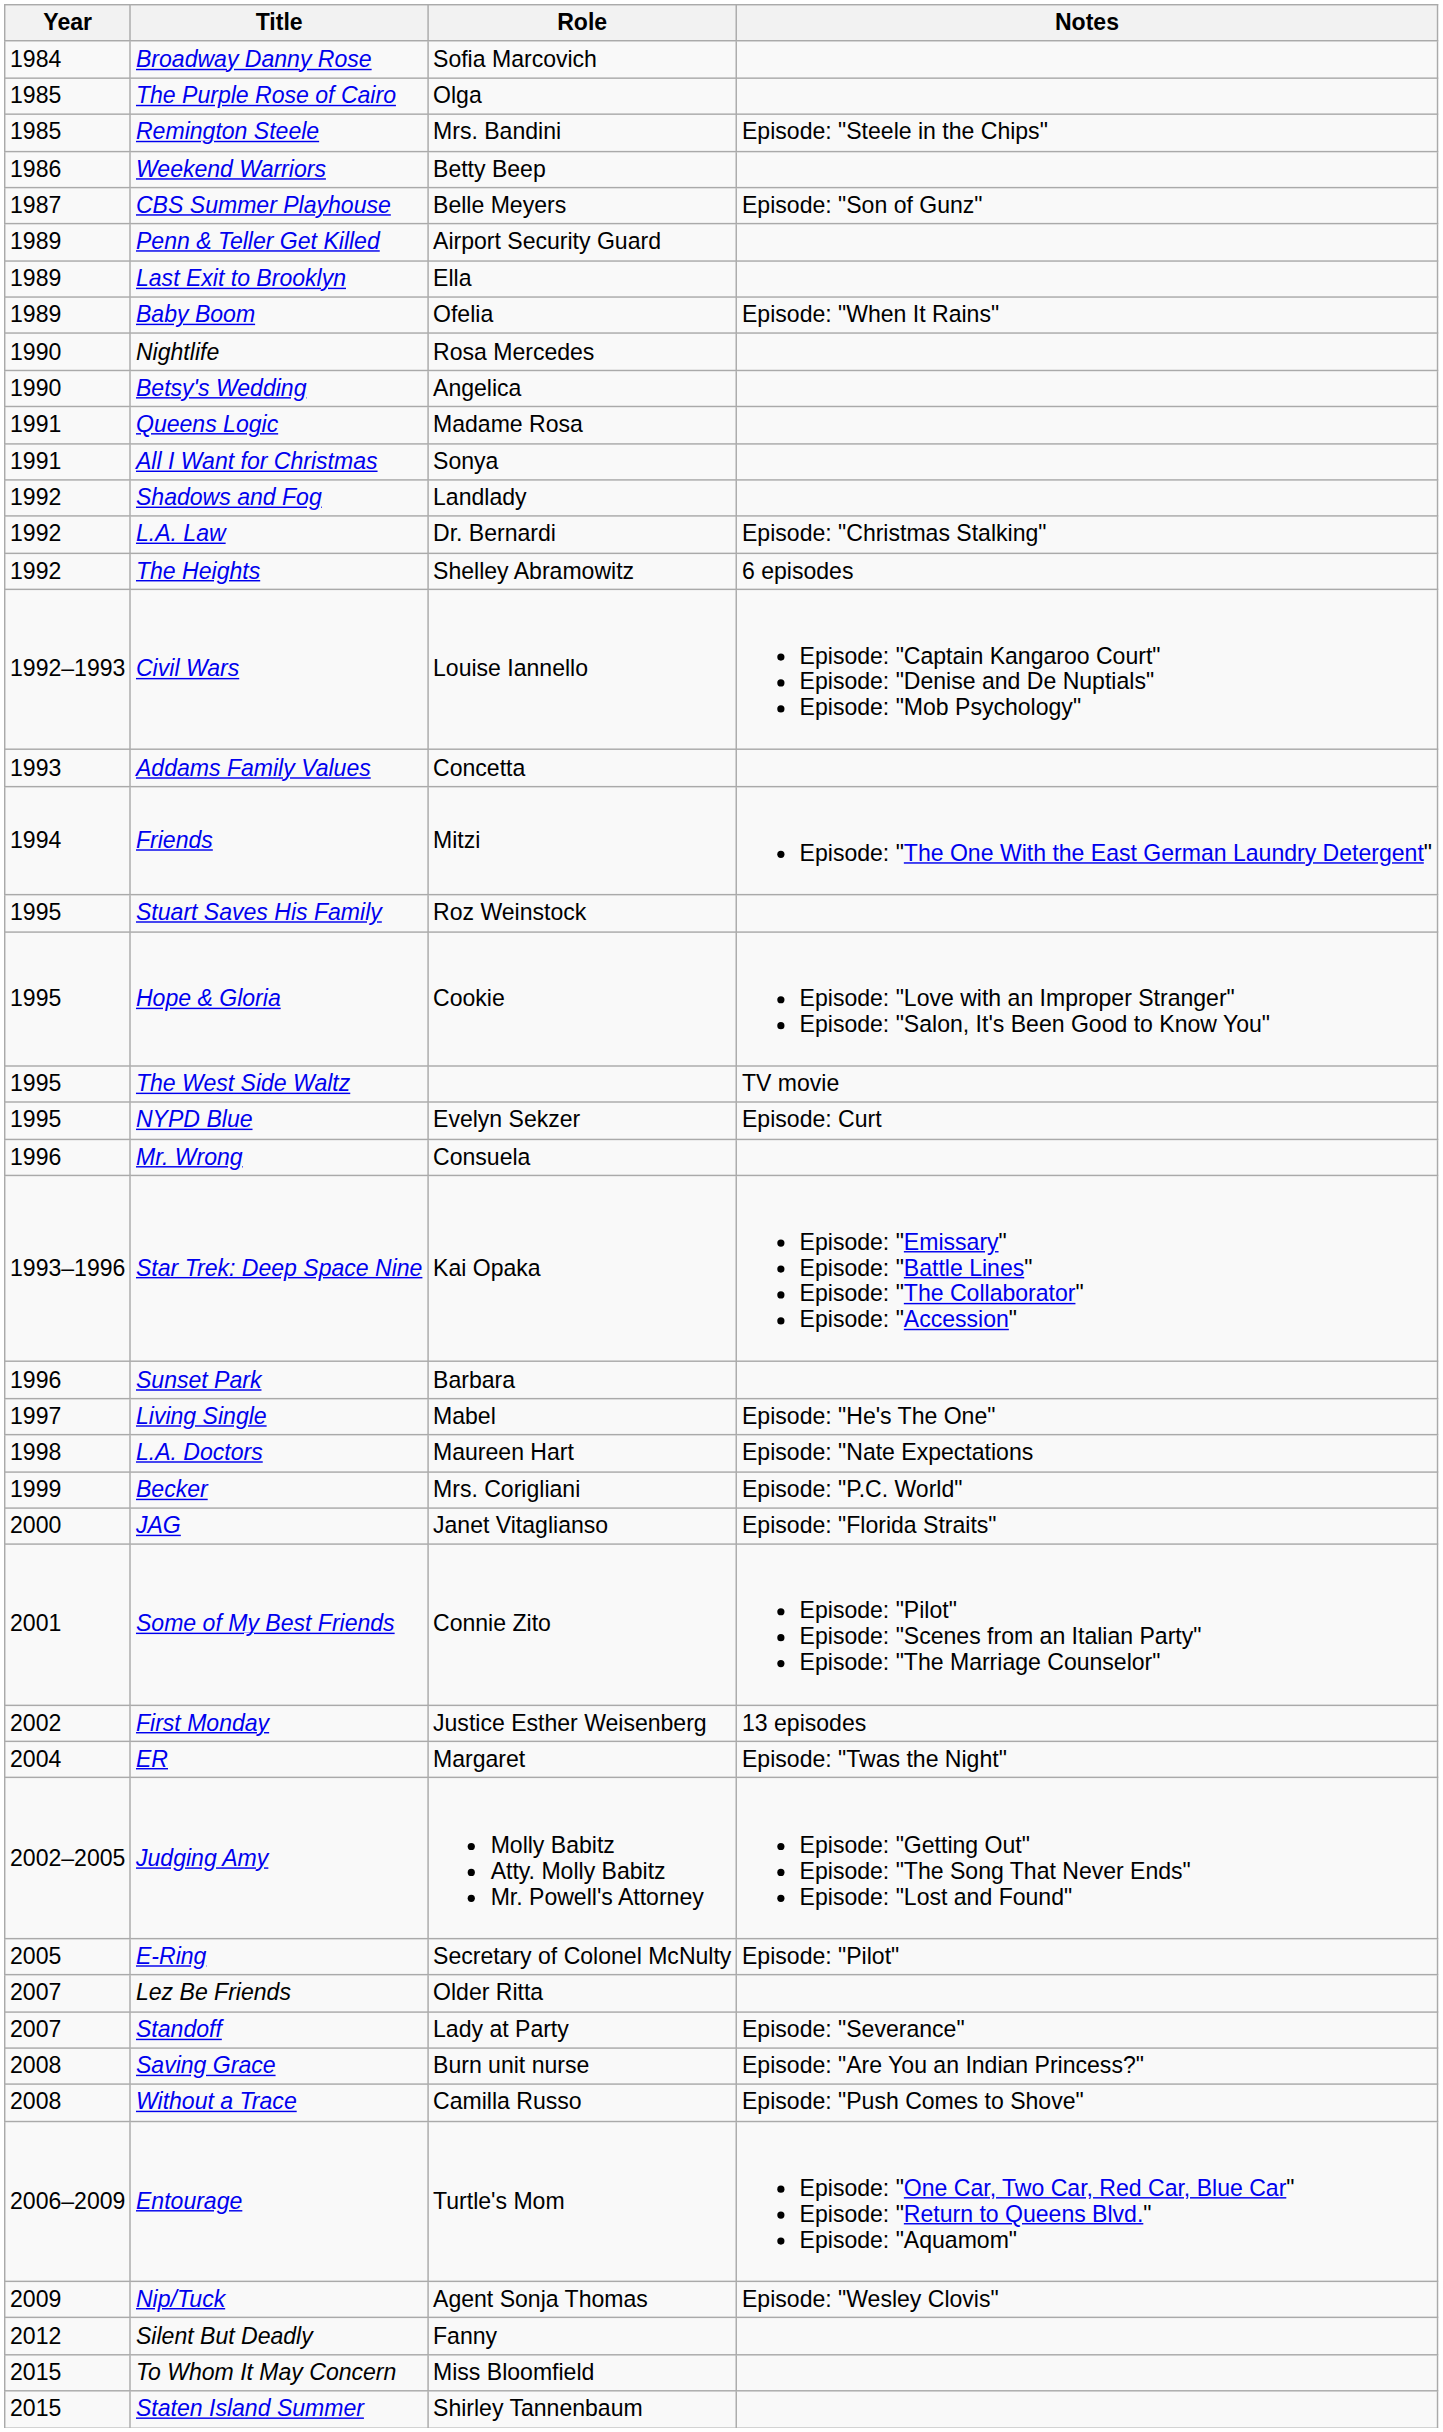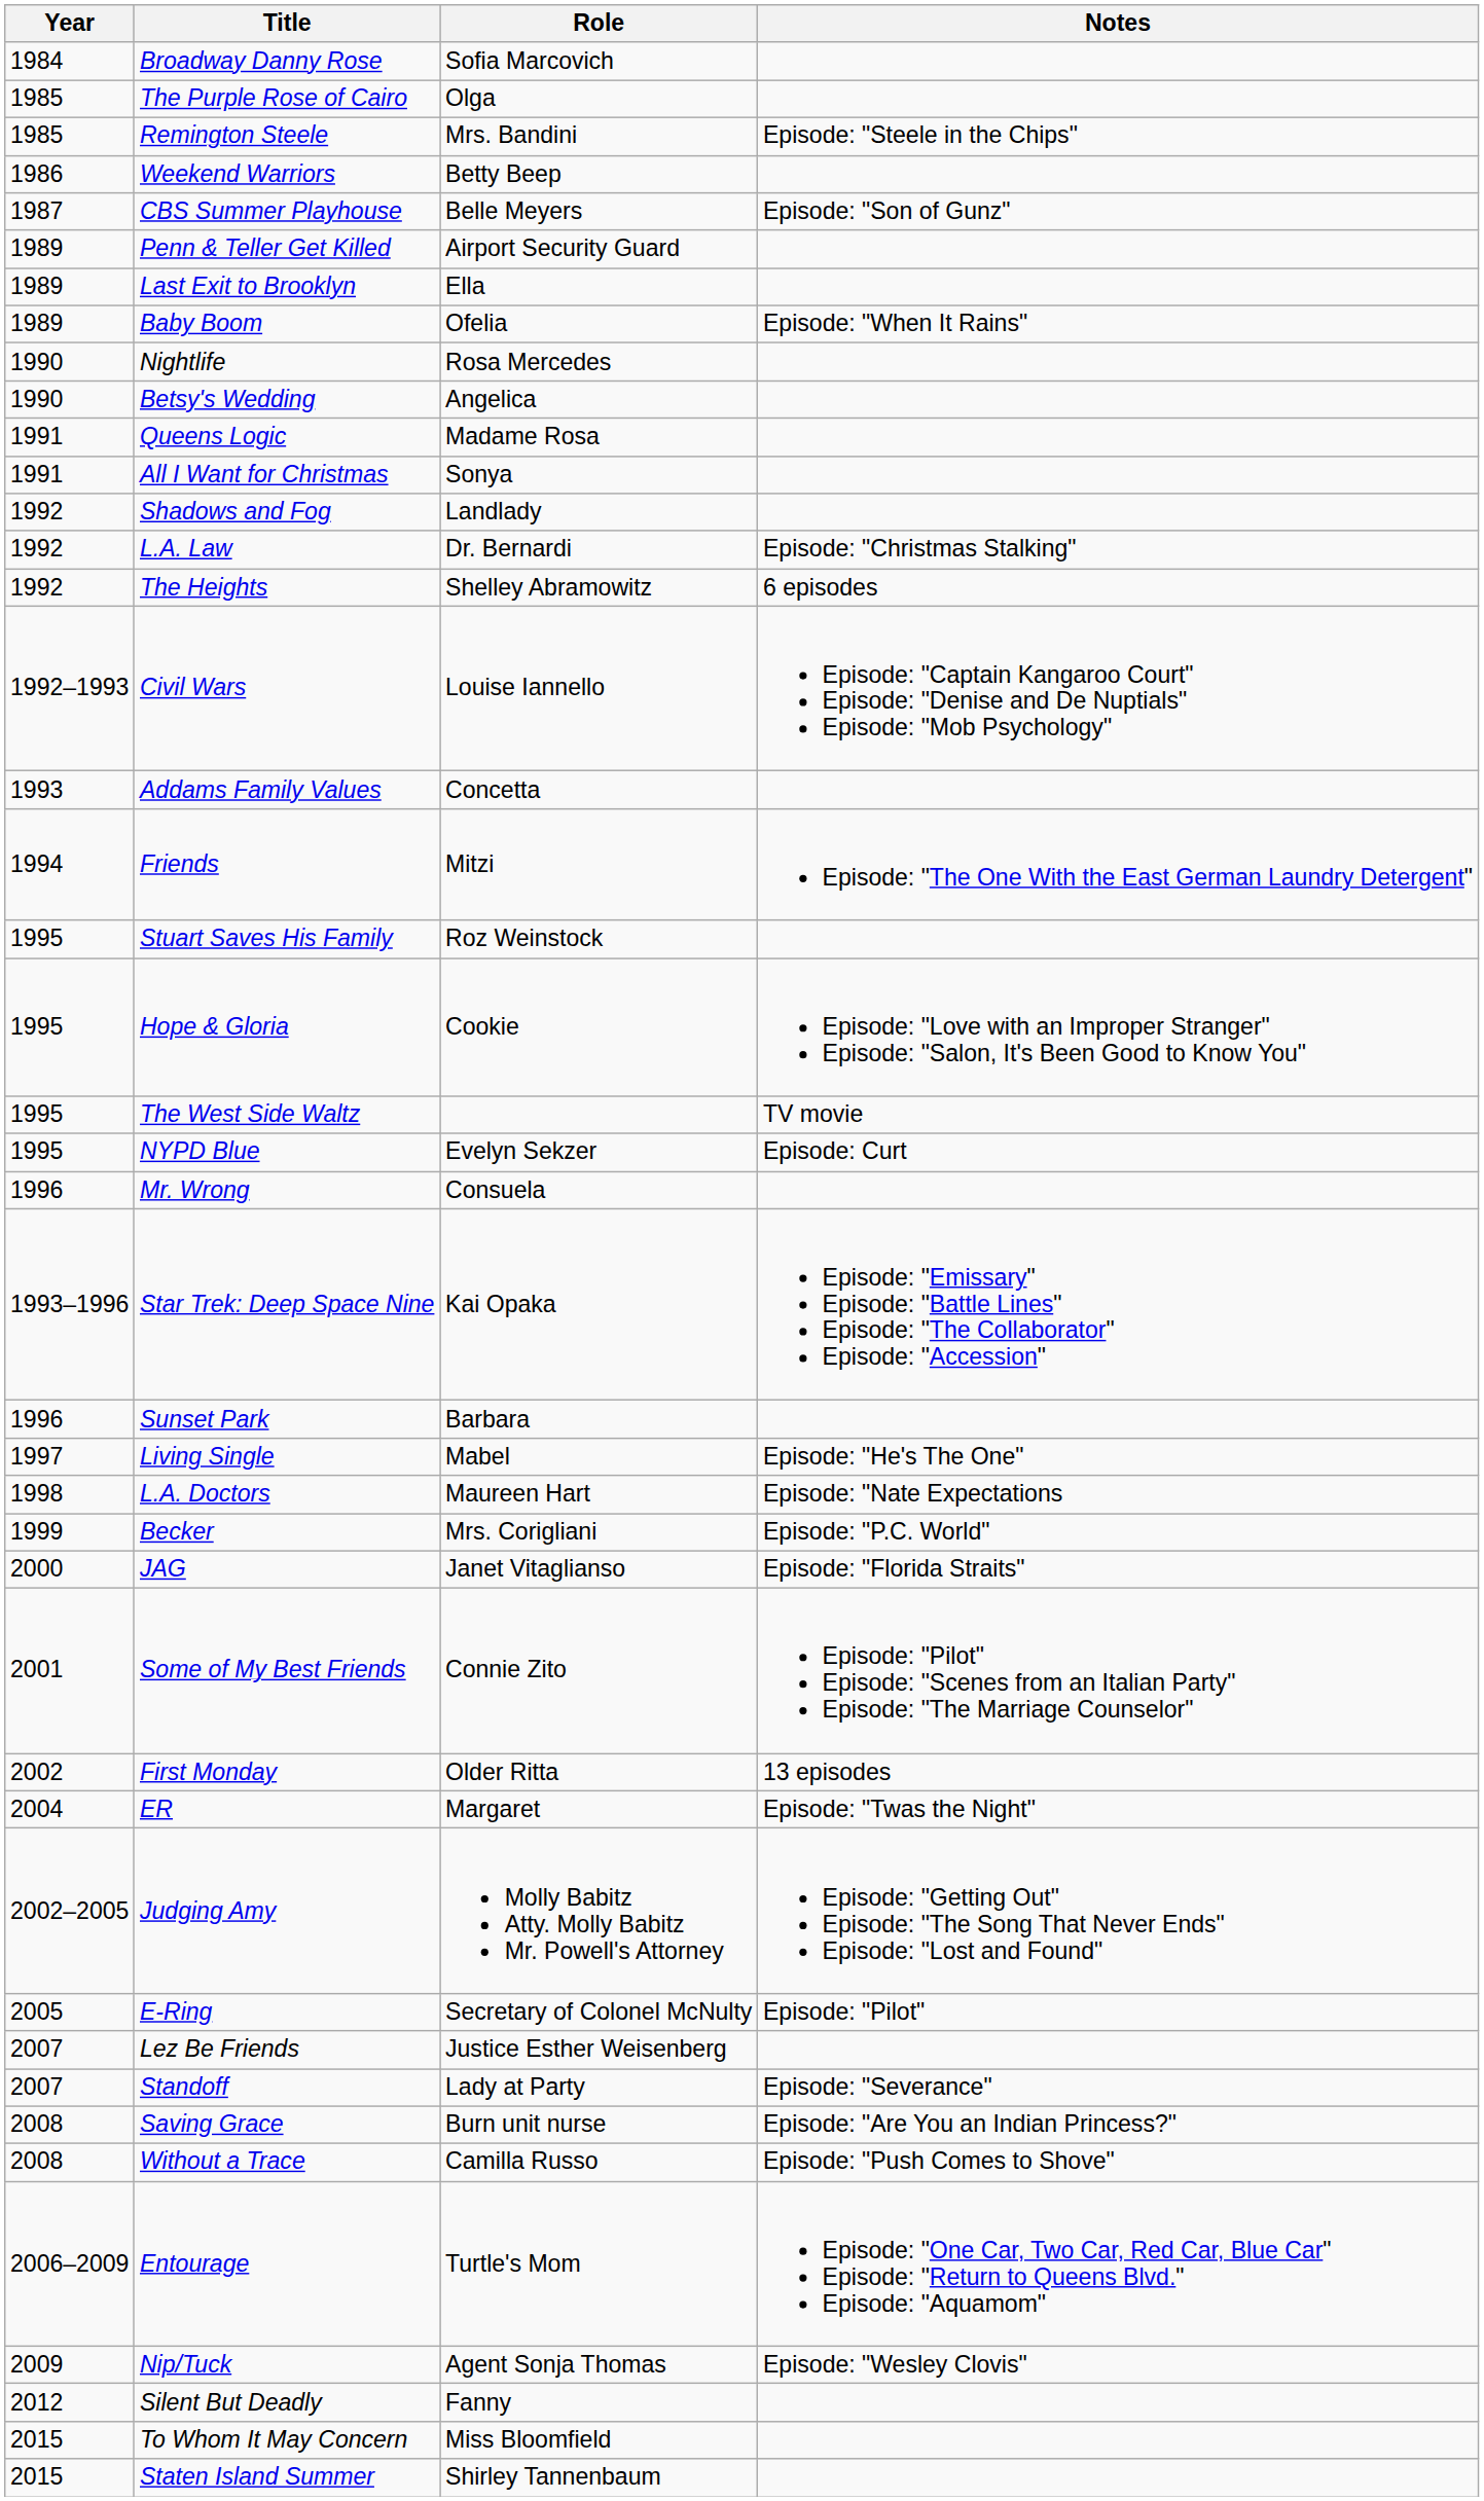 <table class="wikitable sortable">
 <tr>
 <th>Year</th>
 <th>Title</th>
 <th>Role</th>
 <th>Notes</th>
 </tr>
 <tr>
 <td>1984</td>
 <td><em><a href='#'>Broadway Danny Rose</a></em></td>
 <td>Sofia Marcovich</td>
 <td></td>
 </tr>
 <tr>
 <td>1985</td>
 <td><em><a href='#'>The Purple Rose of Cairo</a></em></td>
 <td>Olga</td>
 <td></td>
 </tr>
 <tr>
 <td>1985</td>
 <td><em><a href='#'>Remington Steele</a></em></td>
 <td>Mrs. Bandini</td>
 <td>Episode: "Steele in the Chips"</td>
 </tr>
 <tr>
 <td>1986</td>
 <td><em><a href='#'>Weekend Warriors</a></em></td>
 <td>Betty Beep</td>
 <td></td>
 </tr>
 <tr>
 <td>1987</td>
 <td><em><a href='#'>CBS Summer Playhouse</a></em></td>
 <td>Belle Meyers</td>
 <td>Episode: "Son of Gunz"</td>
 </tr>
 <tr>
 <td>1989</td>
 <td><em><a href='#'>Penn & Teller Get Killed</a></em></td>
 <td>Airport Security Guard</td>
 <td></td>
 </tr>
 <tr>
 <td>1989</td>
 <td><em><a href='#'>Last Exit to Brooklyn</a></em></td>
 <td>Ella</td>
 <td></td>
 </tr>
 <tr>
 <td>1989</td>
 <td><a href='#'><em>Baby Boom</em></a></td>
 <td>Ofelia</td>
 <td>Episode: "When It Rains"</td>
 </tr>
 <tr>
 <td>1990</td>
 <td><em>Nightlife</em></td>
 <td>Rosa Mercedes</td>
 <td></td>
 </tr>
 <tr>
 <td>1990</td>
 <td><em><a href='#'>Betsy's Wedding</a></em></td>
 <td>Angelica</td>
 <td></td>
 </tr>
 <tr>
 <td>1991</td>
 <td><em><a href='#'>Queens Logic</a></em></td>
 <td>Madame Rosa</td>
 <td></td>
 </tr>
 <tr>
 <td>1991</td>
 <td><em><a href='#'>All I Want for Christmas</a></em></td>
 <td>Sonya</td>
 <td></td>
 </tr>
 <tr>
 <td>1992</td>
 <td><em><a href='#'>Shadows and Fog</a></em></td>
 <td>Landlady</td>
 <td></td>
 </tr>
 <tr>
 <td>1992</td>
 <td><em><a href='#'>L.A. Law</a></em></td>
 <td>Dr. Bernardi</td>
 <td>Episode: "Christmas Stalking"</td>
 </tr>
 <tr>
 <td>1992</td>
 <td><em><a href='#'>The Heights</a></em></td>
 <td>Shelley Abramowitz</td>
 <td>6 episodes</td>
 </tr>
 <tr>
 <td>1992–1993</td>
 <td><em><a href='#'>Civil Wars</a></em></td>
 <td>Louise Iannello</td>
 <td><br><ul><li>Episode: "Captain Kangaroo Court"</li><li>Episode: "Denise and De Nuptials"</li><li>Episode: "Mob Psychology"</li></ul></td>
 </tr>
 <tr>
 <td>1993</td>
 <td><em><a href='#'>Addams Family Values</a></em></td>
 <td>Concetta</td>
 <td></td>
 </tr>
 <tr>
 <td>1994</td>
 <td><em><a href='#'>Friends</a></em></td>
 <td>Mitzi</td>
 <td><br><ul><li>Episode: "<a href='#'>The One With the East German Laundry Detergent</a>"</li></ul></td>
 </tr>
 <tr>
 <td>1995</td>
 <td><em><a href='#'>Stuart Saves His Family</a></em></td>
 <td>Roz Weinstock</td>
 <td></td>
 </tr>
 <tr>
 <td>1995</td>
 <td><em><a href='#'>Hope & Gloria</a></em></td>
 <td>Cookie</td>
 <td><br><ul><li>Episode: "Love with an Improper Stranger"</li><li>Episode: "Salon, It's Been Good to Know You"</li></ul></td>
 </tr>
 <tr>
 <td>1995</td>
 <td><em><a href='#'>The West Side Waltz</a></em></td>
 <td></td>
 <td>TV movie</td>
 </tr>
 <tr>
 <td>1995</td>
 <td><em><a href='#'>NYPD Blue</a></em></td>
 <td>Evelyn Sekzer</td>
 <td>Episode: Curt</td>
 </tr>
 <tr>
 <td>1996</td>
 <td><em><a href='#'>Mr. Wrong</a></em></td>
 <td>Consuela</td>
 <td></td>
 </tr>
 <tr>
 <td>1993–1996</td>
 <td><em><a href='#'>Star Trek: Deep Space Nine</a></em></td>
 <td>Kai Opaka</td>
 <td><br><ul><li>Episode: "<a href='#'>Emissary</a>"</li><li>Episode: "<a href='#'>Battle Lines</a>"</li><li>Episode: "<a href='#'>The Collaborator</a>"</li><li>Episode: "<a href='#'>Accession</a>"</li></ul></td>
 </tr>
 <tr>
 <td>1996</td>
 <td><em><a href='#'>Sunset Park</a></em></td>
 <td>Barbara</td>
 <td></td>
 </tr>
 <tr>
 <td>1997</td>
 <td><em><a href='#'>Living Single</a></em></td>
 <td>Mabel</td>
 <td>Episode: "He's The One"</td>
 </tr>
 <tr>
 <td>1998</td>
 <td><em><a href='#'>L.A. Doctors</a></em></td>
 <td>Maureen Hart</td>
 <td>Episode: "Nate Expectations</td>
 </tr>
 <tr>
 <td>1999</td>
 <td><em><a href='#'>Becker</a></em></td>
 <td>Mrs. Corigliani</td>
 <td>Episode: "P.C. World"</td>
 </tr>
 <tr>
 <td>2000</td>
 <td><em><a href='#'>JAG</a></em></td>
 <td>Janet Vitaglianso</td>
 <td>Episode: "Florida Straits"</td>
 </tr>
 <tr>
 <td>2001</td>
 <td><em><a href='#'>Some of My Best Friends</a></em></td>
 <td>Connie Zito</td>
 <td><br><ul><li>Episode: "Pilot"</li><li>Episode: "Scenes from an Italian Party"</li><li>Episode: "The Marriage Counselor"</li></ul></td>
 </tr>
 <tr>
 <td>2002</td>
 <td><em><a href='#'>First Monday</a></em></td>
-<td>Justice Esther Weisenberg</td>
+<td>Older Ritta</td>
 <td>13 episodes</td>
 </tr>
 <tr>
 <td>2004</td>
 <td><em><a href='#'>ER</a></em></td>
 <td>Margaret</td>
 <td>Episode: "Twas the Night"</td>
 </tr>
 <tr>
 <td>2002–2005</td>
 <td><em><a href='#'>Judging Amy</a></em></td>
 <td><br><ul><li>Molly Babitz</li><li>Atty. Molly Babitz</li><li>Mr. Powell's Attorney</li></ul></td>
 <td><br><ul><li>Episode: "Getting Out"</li><li>Episode: "The Song That Never Ends"</li><li>Episode: "Lost and Found"</li></ul></td>
 </tr>
 <tr>
 <td>2005</td>
 <td><em><a href='#'>E-Ring</a></em></td>
 <td>Secretary of Colonel McNulty</td>
 <td>Episode: "Pilot"</td>
 </tr>
 <tr>
 <td>2007</td>
 <td><em>Lez Be Friends</em></td>
-<td>Older Ritta</td>
+<td>Justice Esther Weisenberg</td>
 <td></td>
 </tr>
 <tr>
 <td>2007</td>
 <td><em><a href='#'>Standoff</a></em></td>
 <td>Lady at Party</td>
 <td>Episode: "Severance"</td>
 </tr>
 <tr>
 <td>2008</td>
 <td><em><a href='#'>Saving Grace</a></em></td>
 <td>Burn unit nurse</td>
 <td>Episode: "Are You an Indian Princess?"</td>
 </tr>
 <tr>
 <td>2008</td>
 <td><em><a href='#'>Without a Trace</a></em></td>
 <td>Camilla Russo</td>
 <td>Episode: "Push Comes to Shove"</td>
 </tr>
 <tr>
 <td>2006–2009</td>
 <td><em><a href='#'>Entourage</a></em></td>
 <td>Turtle's Mom</td>
 <td><br><ul><li>Episode: "<a href='#'>One Car, Two Car, Red Car, Blue Car</a>"</li><li>Episode: "<a href='#'>Return to Queens Blvd.</a>"</li><li>Episode: "Aquamom"</li></ul></td>
 </tr>
 <tr>
 <td>2009</td>
 <td><em><a href='#'>Nip/Tuck</a></em></td>
 <td>Agent Sonja Thomas</td>
 <td>Episode: "Wesley Clovis"</td>
 </tr>
 <tr>
 <td>2012</td>
 <td><em>Silent But Deadly</em></td>
 <td>Fanny</td>
 <td></td>
 </tr>
 <tr>
 <td>2015</td>
 <td><em>To Whom It May Concern</em></td>
 <td>Miss Bloomfield</td>
 <td></td>
 </tr>
 <tr>
 <td>2015</td>
 <td><em><a href='#'>Staten Island Summer</a></em></td>
 <td>Shirley Tannenbaum</td>
 <td></td>
 </tr>
 </table>
